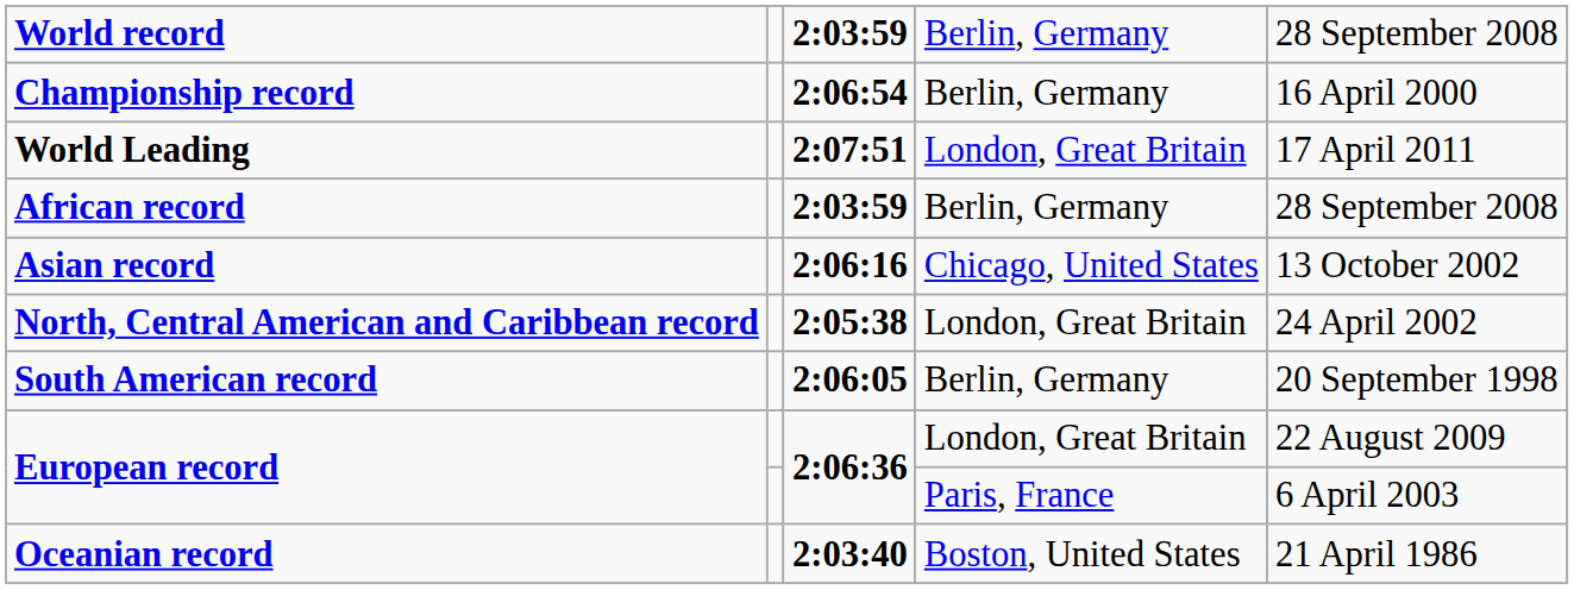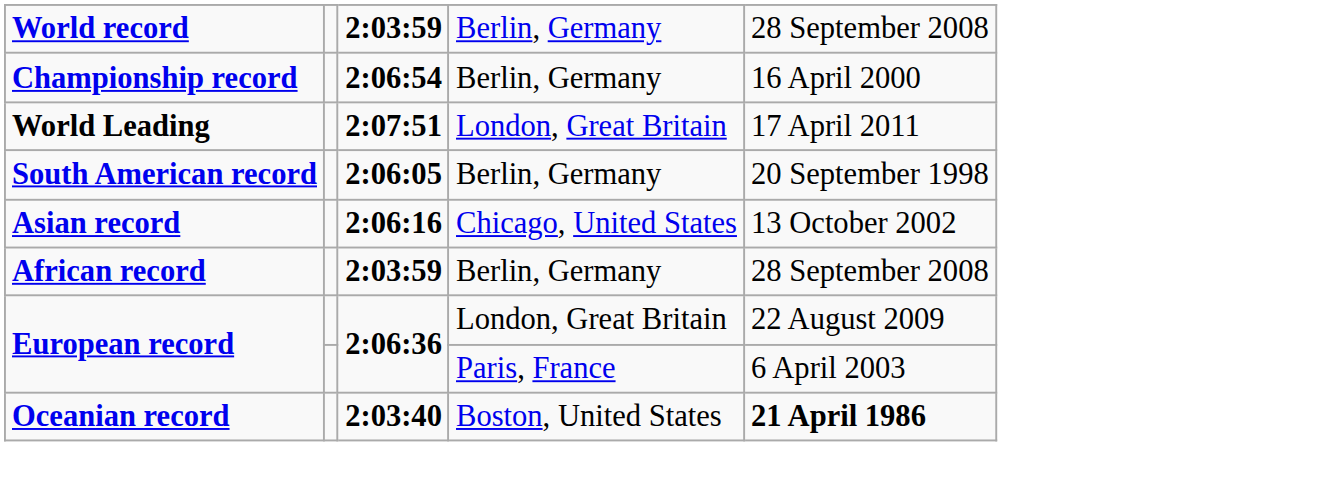 <table class="wikitable">
 <tr>
 <td><strong><a href='#'>World record</a></strong></td>
 <td></td>
 <td><strong>2:03:59</strong></td>
 <td><a href='#'>Berlin</a>, <a href='#'>Germany</a></td>
 <td>28 September 2008</td>
 </tr>
 <tr>
 <td><strong><a href='#'>Championship record</a></strong></td>
 <td></td>
 <td><strong>2:06:54</strong></td>
 <td>Berlin, Germany</td>
 <td>16 April 2000</td>
 </tr>
 <tr>
 <td><strong>World Leading</strong></td>
 <td></td>
 <td><strong>2:07:51</strong></td>
 <td><a href='#'>London</a>, <a href='#'>Great Britain</a></td>
 <td>17 April 2011</td>
 </tr>
 <tr>
-<td><strong><a href='#'>African record</a></strong></td>
+<td><strong><a href='#'>South American record</a></strong></td>
 <td></td>
-<td><strong>2:03:59</strong></td>
+<td><strong>2:06:05</strong></td>
 <td>Berlin, Germany</td>
-<td>28 September 2008</td>
+<td>20 September 1998</td>
 </tr>
 <tr>
 <td><strong><a href='#'>Asian record</a></strong></td>
 <td></td>
 <td><strong>2:06:16</strong></td>
 <td><a href='#'>Chicago</a>, <a href='#'>United States</a></td>
 <td>13 October 2002</td>
 </tr>
 <tr>
-<td><strong><a href='#'>North, Central American and Caribbean record</a></strong></td>
+<td><strong><a href='#'>African record</a></strong></td>
 <td></td>
-<td><strong>2:05:38</strong></td>
-<td>London, Great Britain</td>
-<td>24 April 2002</td>
-</tr>
-<tr>
-<td><strong><a href='#'>South American record</a></strong></td>
-<td></td>
-<td><strong>2:06:05</strong></td>
+<td><strong>2:03:59</strong></td>
 <td>Berlin, Germany</td>
-<td>20 September 1998</td>
+<td>28 September 2008</td>
 </tr>
 <tr>
 <td Rowspan=2><strong><a href='#'>European record</a></strong></td>
 <td></td>
 <td Rowspan=2><strong>2:06:36</strong></td>
 <td>London, Great Britain</td>
 <td>22 August 2009</td>
 </tr>
 <tr>
 <td></td>
 <td><a href='#'>Paris</a>, <a href='#'>France</a></td>
 <td>6 April 2003</td>
 </tr>
 <tr>
 <td><strong><a href='#'>Oceanian record</a></strong></td>
 <td></td>
 <td><strong>2:03:40</strong></td>
 <td><a href='#'>Boston</a>, United States</td>
-<td>21 April 1986</td>
+<td><strong>21 April 1986</strong></td>
 </tr>
 </table>
